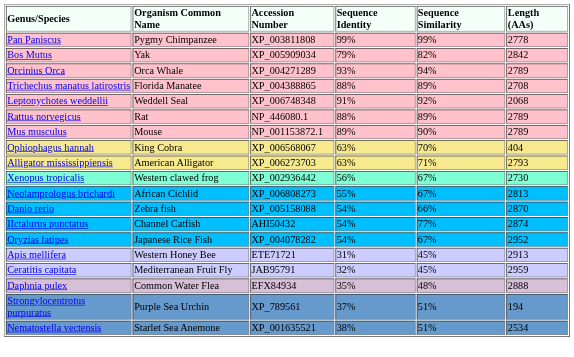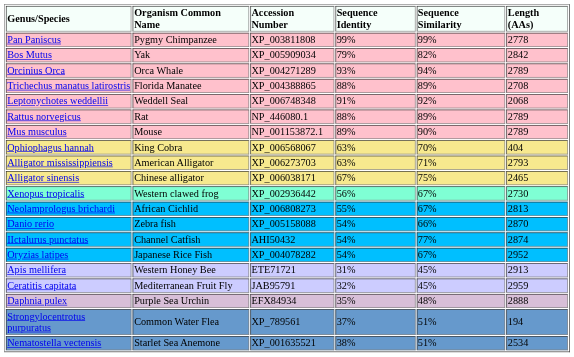 <table border="1">
 <tr style="background:#F5FFFA;">
 <td><strong>Genus/Species</strong></td>
 <td><strong>Organism Common Name</strong></td>
 <td><strong>Accession Number</strong></td>
 <td><strong>Sequence Identity</strong></td>
 <td><strong>Sequence Similarity</strong></td>
 <td><strong>Length (AAs)</strong></td>
 </tr>
 <tr style="background:#FFC1CC;">
 <td><a href='#'>Pan Paniscus</a></td>
 <td>Pygmy Chimpanzee</td>
 <td>XP_003811808</td>
 <td>99%</td>
 <td>99%</td>
 <td>2778</td>
 </tr>
 <tr style="background:#FFC1CC;">
 <td><a href='#'>Bos Mutus</a></td>
 <td>Yak</td>
 <td>XP_005909034</td>
 <td>79%</td>
 <td>82%</td>
 <td>2842</td>
 </tr>
 <tr style="background:#FFC1CC;">
 <td><a href='#'>Orcinius Orca</a></td>
 <td>Orca Whale</td>
 <td>XP_004271289</td>
 <td>93%</td>
 <td>94%</td>
 <td>2789</td>
 </tr>
 <tr style="background:#FFC1CC;">
 <td><a href='#'>Trichechus manatus latirostris</a></td>
 <td>Florida Manatee</td>
 <td>XP_004388865</td>
 <td>88%</td>
 <td>89%</td>
 <td>2708</td>
 </tr>
 <tr style="background:#FFC1CC;">
 <td><a href='#'>Leptonychotes weddellii</a></td>
 <td>Weddell Seal</td>
 <td>XP_006748348</td>
 <td>91%</td>
 <td>92%</td>
 <td>2068</td>
 </tr>
 <tr style="background:#FFC1CC;">
 <td><a href='#'>Rattus norvegicus</a></td>
 <td>Rat</td>
 <td>NP_446080.1</td>
 <td>88%</td>
 <td>89%</td>
 <td>2789</td>
 </tr>
 <tr style="background:#FFC1CC;">
 <td><a href='#'>Mus musculus</a></td>
 <td>Mouse</td>
 <td>NP_001153872.1</td>
 <td>89%</td>
 <td>90%</td>
 <td>2789</td>
 </tr>
 <tr style="background:#F7E98E;">
 <td><a href='#'>Ophiophagus hannah</a></td>
 <td>King Cobra</td>
 <td>XP_006568067</td>
 <td>63%</td>
 <td>70%</td>
 <td>404</td>
 </tr>
 <tr style="background:#F7E98E;">
 <td><a href='#'>Alligator mississippiensis</a></td>
 <td>American Alligator</td>
 <td>XP_006273703</td>
 <td>63%</td>
 <td>71%</td>
 <td>2793</td>
 </tr>
+<tr style="background:#F7E98E;">
+<td><a href='#'>Alligator sinensis</a></td>
+<td>Chinese alligator</td>
+<td>XP_006038171</td>
+<td>67%</td>
+<td>75%</td>
+<td>2465</td>
+</tr>
 <tr style="background:#7FFFD4;">
 <td><a href='#'>Xenopus tropicalis</a></td>
 <td>Western clawed frog</td>
 <td>XP_002936442</td>
 <td>56%</td>
 <td>67%</td>
 <td>2730</td>
 </tr>
 <tr style="background:#00BFFF;">
 <td><a href='#'>Neolamprologus brichardi</a></td>
 <td>African Cichlid</td>
 <td>XP_006808273</td>
 <td>55%</td>
 <td>67%</td>
 <td>2813</td>
 </tr>
 <tr style="background:#00BFFF;">
 <td><a href='#'>Danio rerio</a></td>
 <td>Zebra fish</td>
 <td>XP_005158088</td>
 <td>54%</td>
 <td>66%</td>
 <td>2870</td>
 </tr>
 <tr style="background:#00BFFF;">
 <td><a href='#'>IIctalurus punctatus</a></td>
 <td>Channel Catfish</td>
 <td>AHI50432</td>
 <td>54%</td>
 <td>77%</td>
 <td>2874</td>
 </tr>
 <tr style="background:#00BFFF;">
 <td><a href='#'>Oryzias latipes</a></td>
 <td>Japanese Rice Fish</td>
 <td>XP_004078282</td>
 <td>54%</td>
 <td>67%</td>
 <td>2952</td>
 </tr>
 <tr style="background:#CCCCFF;">
 <td><a href='#'>Apis mellifera</a></td>
 <td>Western Honey Bee</td>
 <td>ETE71721</td>
 <td>31%</td>
 <td>45%</td>
 <td>2913</td>
 </tr>
 <tr style="background:#CCCCFF;">
 <td><a href='#'>Ceratitis capitata</a></td>
 <td>Mediterranean Fruit Fly</td>
 <td>JAB95791</td>
 <td>32%</td>
 <td>45%</td>
 <td>2959</td>
 </tr>
 <tr style="background:#D8BFD8;">
 <td><a href='#'>Daphnia pulex</a></td>
-<td>Common Water Flea</td>
+<td>Purple Sea Urchin</td>
 <td>EFX84934</td>
 <td>35%</td>
 <td>48%</td>
 <td>2888</td>
 </tr>
 <tr style="background:#6699CC;">
 <td><a href='#'>Strongylocentrotus purpuratus</a></td>
-<td>Purple Sea Urchin</td>
+<td>Common Water Flea</td>
 <td>XP_789561</td>
 <td>37%</td>
 <td>51%</td>
 <td>194</td>
 </tr>
 <tr style="background:#6699CC;">
 <td><a href='#'>Nematostella vectensis</a></td>
 <td>Starlet Sea Anemone</td>
 <td>XP_001635521</td>
 <td>38%</td>
 <td>51%</td>
 <td>2534</td>
 </tr>
 </table>
